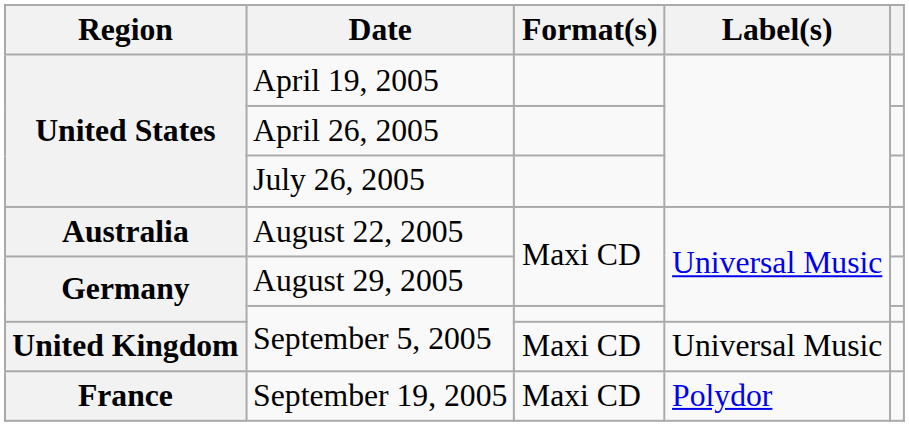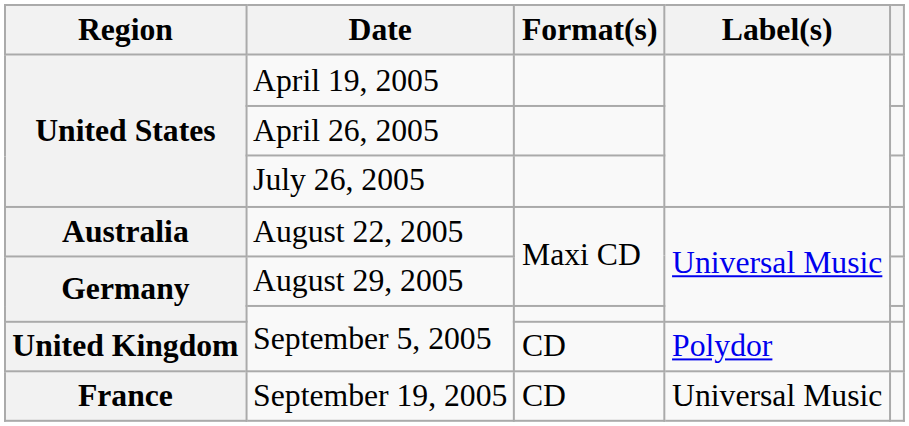 <table class="wikitable plainrowheaders">
 <tr>
 <th scope="col">Region</th>
 <th scope="col">Date</th>
 <th scope="col">Format(s)</th>
 <th scope="col">Label(s)</th>
 <th scope="col"></th>
 </tr>
 <tr>
 <th scope="row" rowspan="3">United States</th>
 <td>April 19, 2005</td>
 <td></td>
 <td rowspan="3"></td>
 <td></td>
 </tr>
 <tr>
 <td>April 26, 2005</td>
 <td></td>
 <td></td>
 </tr>
 <tr>
 <td>July 26, 2005</td>
 <td></td>
 <td></td>
 </tr>
 <tr>
 <th scope="row">Australia</th>
 <td>August 22, 2005</td>
 <td rowspan="2">Maxi CD</td>
 <td rowspan="3"><a href='#'>Universal Music</a></td>
 <td></td>
 </tr>
 <tr>
 <th scope="row" rowspan="2">Germany</th>
 <td>August 29, 2005</td>
 <td></td>
 </tr>
 <tr>
 <td rowspan="2">September 5, 2005</td>
 <td></td>
 <td></td>
 </tr>
 <tr>
 <th scope="row">United Kingdom</th>
-<td>Maxi CD</td>
-<td>Universal Music</td>
+<td>CD</td>
+<td><a href='#'>Polydor</a></td>
 <td></td>
 </tr>
 <tr>
 <th scope="row">France</th>
 <td>September 19, 2005</td>
-<td>Maxi CD</td>
-<td><a href='#'>Polydor</a></td>
+<td>CD</td>
+<td>Universal Music</td>
 <td></td>
 </tr>
 </table>
